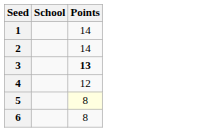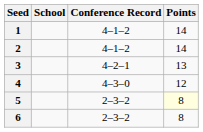 <table class="wikitable" style="text-align:center">
 <tr>
 <th>Seed</th>
 <th>School</th>
+<th>Conference Record</th>
 <th>Points</th>
 </tr>
 <tr>
 <th>1</th>
 <td></td>
+<td>4–1–2</td>
 <td>14</td>
 </tr>
 <tr>
 <th>2</th>
 <td></td>
+<td>4–1–2</td>
 <td>14</td>
 </tr>
 <tr>
 <th>3</th>
 <td></td>
-<td><strong>13</strong></td>
+<td>4–2–1</td>
+<td>13</td>
 </tr>
 <tr>
 <th>4</th>
 <td></td>
+<td>4–3–0</td>
 <td>12</td>
 </tr>
 <tr>
 <th>5</th>
 <td></td>
+<td>2–3–2</td>
 <td style="background: lightyellow;">8</td>
 </tr>
 <tr>
 <th>6</th>
 <td></td>
+<td>2–3–2</td>
 <td>8</td>
 </tr>
 </table>
